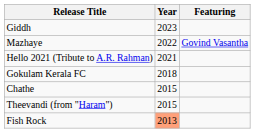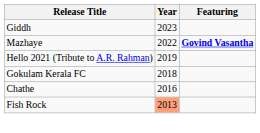 <table class="wikitable">
 <tr>
 <th>Release Title</th>
 <th>Year</th>
 <th>Featuring</th>
 </tr>
 <tr>
 <td>Giddh</td>
 <td>2023</td>
 <td></td>
 </tr>
 <tr>
 <td>Mazhaye</td>
 <td>2022</td>
-<td><a href='#'>Govind Vasantha</a></td>
+<td><strong><a href='#'>Govind Vasantha</a></strong></td>
 </tr>
 <tr>
 <td>Hello 2021 (Tribute to <a href='#'>A.R. Rahman</a>)</td>
-<td>2021</td>
+<td>2019</td>
 <td></td>
 </tr>
 <tr>
 <td>Gokulam Kerala FC</td>
 <td>2018</td>
 <td></td>
 </tr>
 <tr>
 <td>Chathe</td>
-<td>2015</td>
-<td></td>
-</tr>
-<tr>
-<td>Theevandi (from "<a href='#'>Haram</a>")</td>
-<td>2015</td>
+<td>2016</td>
 <td></td>
 </tr>
 <tr>
 <td>Fish Rock</td>
 <td style="background: lightsalmon;">2013</td>
 <td></td>
 </tr>
 </table>
